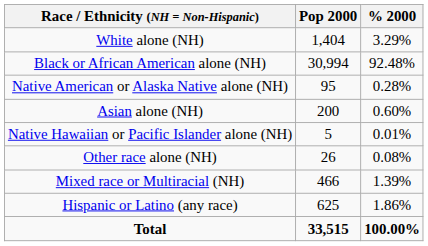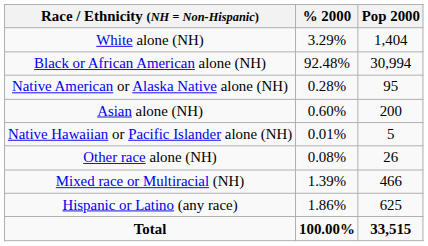 <table class="wikitable" style="text-align:center;">
 <tr>
 <th>Race / Ethnicity <small>(<em>NH = Non-Hispanic</em>)</small></th>
+<th>% 2000</th>
 <th>Pop 2000</th>
-<th>% 2000</th>
 </tr>
 <tr>
 <td><a href='#'>White</a> alone (NH)</td>
+<td>3.29%</td>
 <td>1,404</td>
-<td>3.29%</td>
 </tr>
 <tr>
 <td><a href='#'>Black or African American</a> alone (NH)</td>
+<td>92.48%</td>
 <td>30,994</td>
-<td>92.48%</td>
 </tr>
 <tr>
 <td><a href='#'>Native American</a> or <a href='#'>Alaska Native</a> alone (NH)</td>
+<td>0.28%</td>
 <td>95</td>
-<td>0.28%</td>
 </tr>
 <tr>
 <td><a href='#'>Asian</a> alone (NH)</td>
+<td>0.60%</td>
 <td>200</td>
-<td>0.60%</td>
 </tr>
 <tr>
 <td><a href='#'>Native Hawaiian</a> or <a href='#'>Pacific Islander</a> alone (NH)</td>
+<td>0.01%</td>
 <td>5</td>
-<td>0.01%</td>
 </tr>
 <tr>
 <td><a href='#'>Other race</a> alone (NH)</td>
+<td>0.08%</td>
 <td>26</td>
-<td>0.08%</td>
 </tr>
 <tr>
 <td><a href='#'>Mixed race or Multiracial</a> (NH)</td>
+<td>1.39%</td>
 <td>466</td>
-<td>1.39%</td>
 </tr>
 <tr>
 <td><a href='#'>Hispanic or Latino</a> (any race)</td>
+<td>1.86%</td>
 <td>625</td>
-<td>1.86%</td>
 </tr>
 <tr>
 <td><strong>Total</strong></td>
+<td><strong>100.00%</strong></td>
 <td><strong>33,515</strong></td>
-<td><strong>100.00%</strong></td>
 </tr>
 </table>
